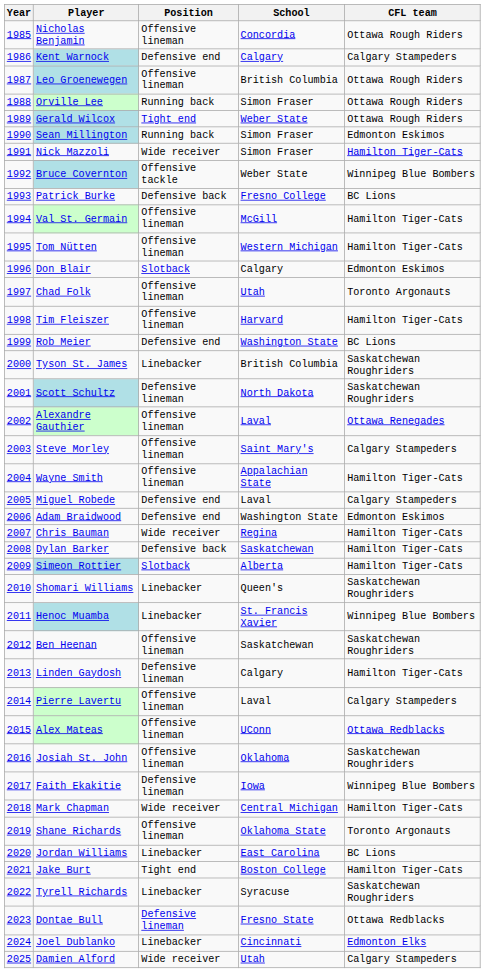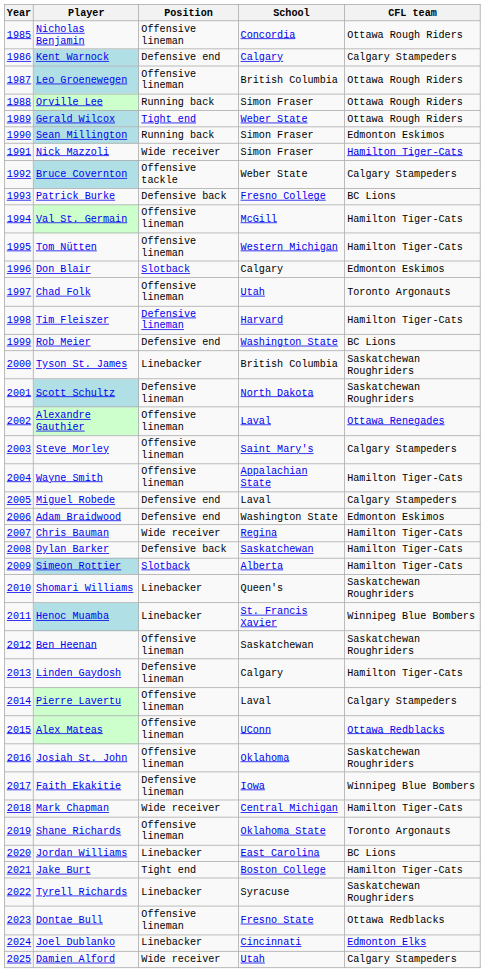 <table class="wikitable sortable">
 <tr>
 <th>Year</th>
 <th>Player</th>
 <th>Position</th>
 <th>School</th>
 <th>CFL team</th>
 </tr>
 <tr>
 <td><a href='#'>1985</a></td>
 <td><a href='#'>Nicholas Benjamin</a></td>
 <td>Offensive lineman</td>
 <td><a href='#'>Concordia</a></td>
 <td>Ottawa Rough Riders</td>
 </tr>
 <tr>
 <td><a href='#'>1986</a></td>
 <td style="background-color:#B0E0E6"><a href='#'>Kent Warnock</a></td>
 <td>Defensive end</td>
 <td><a href='#'>Calgary</a></td>
 <td>Calgary Stampeders</td>
 </tr>
 <tr>
 <td><a href='#'>1987</a></td>
 <td style="background-color:#B0E0E6"><a href='#'>Leo Groenewegen</a></td>
 <td>Offensive lineman</td>
 <td>British Columbia</td>
 <td>Ottawa Rough Riders</td>
 </tr>
 <tr>
 <td><a href='#'>1988</a></td>
 <td style="background-color:#CCFFCC"><a href='#'>Orville Lee</a></td>
 <td>Running back</td>
 <td>Simon Fraser</td>
 <td>Ottawa Rough Riders</td>
 </tr>
 <tr>
 <td><a href='#'>1989</a></td>
 <td style="background-color:#B0E0E6"><a href='#'>Gerald Wilcox</a></td>
 <td><a href='#'>Tight end</a></td>
 <td><a href='#'>Weber State</a></td>
 <td>Ottawa Rough Riders</td>
 </tr>
 <tr>
 <td><a href='#'>1990</a></td>
 <td style="background-color:#B0E0E6"><a href='#'>Sean Millington</a></td>
 <td>Running back</td>
 <td>Simon Fraser</td>
 <td>Edmonton Eskimos</td>
 </tr>
 <tr>
 <td><a href='#'>1991</a></td>
 <td><a href='#'>Nick Mazzoli</a></td>
 <td>Wide receiver</td>
 <td>Simon Fraser</td>
 <td><a href='#'>Hamilton Tiger-Cats</a></td>
 </tr>
 <tr>
 <td><a href='#'>1992</a></td>
 <td style="background-color:#B0E0E6"><a href='#'>Bruce Covernton</a></td>
 <td>Offensive tackle</td>
 <td>Weber State</td>
-<td>Winnipeg Blue Bombers</td>
+<td>Calgary Stampeders</td>
 </tr>
 <tr>
 <td><a href='#'>1993</a></td>
 <td><a href='#'>Patrick Burke</a></td>
 <td>Defensive back</td>
 <td><a href='#'>Fresno College</a></td>
 <td>BC Lions</td>
 </tr>
 <tr>
 <td><a href='#'>1994</a></td>
 <td style="background-color:#CCFFCC"><a href='#'>Val St. Germain</a></td>
 <td>Offensive lineman</td>
 <td><a href='#'>McGill</a></td>
 <td>Hamilton Tiger-Cats</td>
 </tr>
 <tr>
 <td><a href='#'>1995</a></td>
 <td><a href='#'>Tom Nütten</a></td>
 <td>Offensive lineman</td>
 <td><a href='#'>Western Michigan</a></td>
 <td>Hamilton Tiger-Cats</td>
 </tr>
 <tr>
 <td><a href='#'>1996</a></td>
 <td><a href='#'>Don Blair</a></td>
 <td><a href='#'>Slotback</a></td>
 <td>Calgary</td>
 <td>Edmonton Eskimos</td>
 </tr>
 <tr>
 <td><a href='#'>1997</a></td>
 <td><a href='#'>Chad Folk</a></td>
 <td>Offensive lineman</td>
 <td><a href='#'>Utah</a></td>
 <td>Toronto Argonauts</td>
 </tr>
 <tr>
 <td><a href='#'>1998</a></td>
 <td><a href='#'>Tim Fleiszer</a></td>
-<td>Offensive lineman</td>
+<td><a href='#'>Defensive lineman</a></td>
 <td><a href='#'>Harvard</a></td>
 <td>Hamilton Tiger-Cats</td>
 </tr>
 <tr>
 <td><a href='#'>1999</a></td>
 <td><a href='#'>Rob Meier</a></td>
 <td>Defensive end</td>
 <td><a href='#'>Washington State</a></td>
 <td>BC Lions</td>
 </tr>
 <tr>
 <td><a href='#'>2000</a></td>
 <td><a href='#'>Tyson St. James</a></td>
 <td>Linebacker</td>
 <td>British Columbia</td>
 <td>Saskatchewan Roughriders</td>
 </tr>
 <tr>
 <td><a href='#'>2001</a></td>
 <td style="background-color:#B0E0E6"><a href='#'>Scott Schultz</a></td>
 <td>Defensive lineman</td>
 <td><a href='#'>North Dakota</a></td>
 <td>Saskatchewan Roughriders</td>
 </tr>
 <tr>
 <td><a href='#'>2002</a></td>
 <td style="background-color:#CCFFCC"><a href='#'>Alexandre Gauthier</a></td>
 <td>Offensive lineman</td>
 <td><a href='#'>Laval</a></td>
 <td><a href='#'>Ottawa Renegades</a></td>
 </tr>
 <tr>
 <td><a href='#'>2003</a></td>
 <td><a href='#'>Steve Morley</a></td>
 <td>Offensive lineman</td>
 <td><a href='#'>Saint Mary's</a></td>
 <td>Calgary Stampeders</td>
 </tr>
 <tr>
 <td><a href='#'>2004</a></td>
 <td><a href='#'>Wayne Smith</a></td>
 <td>Offensive lineman</td>
 <td><a href='#'>Appalachian State</a></td>
 <td>Hamilton Tiger-Cats</td>
 </tr>
 <tr>
 <td><a href='#'>2005</a></td>
 <td><a href='#'>Miguel Robede</a></td>
 <td>Defensive end</td>
 <td>Laval</td>
 <td>Calgary Stampeders</td>
 </tr>
 <tr>
 <td><a href='#'>2006</a></td>
 <td><a href='#'>Adam Braidwood</a></td>
 <td>Defensive end</td>
 <td>Washington State</td>
 <td>Edmonton Eskimos</td>
 </tr>
 <tr>
 <td><a href='#'>2007</a></td>
 <td><a href='#'>Chris Bauman</a></td>
 <td>Wide receiver</td>
 <td><a href='#'>Regina</a></td>
 <td>Hamilton Tiger-Cats</td>
 </tr>
 <tr>
 <td><a href='#'>2008</a></td>
 <td><a href='#'>Dylan Barker</a></td>
 <td>Defensive back</td>
 <td><a href='#'>Saskatchewan</a></td>
 <td>Hamilton Tiger-Cats</td>
 </tr>
 <tr>
 <td><a href='#'>2009</a></td>
 <td style="background-color:#B0E0E6"><a href='#'>Simeon Rottier</a></td>
 <td><a href='#'>Slotback</a></td>
 <td><a href='#'>Alberta</a></td>
 <td>Hamilton Tiger-Cats</td>
 </tr>
 <tr>
 <td><a href='#'>2010</a></td>
 <td><a href='#'>Shomari Williams</a></td>
 <td>Linebacker</td>
 <td>Queen's</td>
 <td>Saskatchewan Roughriders</td>
 </tr>
 <tr>
 <td><a href='#'>2011</a></td>
 <td style="background-color:#B0E0E6"><a href='#'>Henoc Muamba</a></td>
 <td>Linebacker</td>
 <td><a href='#'>St. Francis Xavier</a></td>
 <td>Winnipeg Blue Bombers</td>
 </tr>
 <tr>
 <td><a href='#'>2012</a></td>
 <td><a href='#'>Ben Heenan</a></td>
 <td>Offensive lineman</td>
 <td>Saskatchewan</td>
 <td>Saskatchewan Roughriders</td>
 </tr>
 <tr>
 <td><a href='#'>2013</a></td>
 <td><a href='#'>Linden Gaydosh</a></td>
 <td>Defensive lineman</td>
 <td>Calgary</td>
 <td>Hamilton Tiger-Cats</td>
 </tr>
 <tr>
 <td><a href='#'>2014</a></td>
 <td style="background-color:#CCFFCC"><a href='#'>Pierre Lavertu</a></td>
 <td>Offensive lineman</td>
 <td>Laval</td>
 <td>Calgary Stampeders</td>
 </tr>
 <tr>
 <td><a href='#'>2015</a></td>
 <td style="background-color:#CCFFCC"><a href='#'>Alex Mateas</a></td>
 <td>Offensive lineman</td>
 <td><a href='#'>UConn</a></td>
 <td><a href='#'>Ottawa Redblacks</a></td>
 </tr>
 <tr>
 <td><a href='#'>2016</a></td>
 <td><a href='#'>Josiah St. John</a></td>
 <td>Offensive lineman</td>
 <td><a href='#'>Oklahoma</a></td>
 <td>Saskatchewan Roughriders</td>
 </tr>
 <tr>
 <td><a href='#'>2017</a></td>
 <td><a href='#'>Faith Ekakitie</a></td>
 <td>Defensive lineman</td>
 <td><a href='#'>Iowa</a></td>
 <td>Winnipeg Blue Bombers</td>
 </tr>
 <tr>
 <td><a href='#'>2018</a></td>
 <td><a href='#'>Mark Chapman</a></td>
 <td>Wide receiver</td>
 <td><a href='#'>Central Michigan</a></td>
 <td>Hamilton Tiger-Cats</td>
 </tr>
 <tr>
 <td><a href='#'>2019</a></td>
 <td><a href='#'>Shane Richards</a></td>
 <td>Offensive lineman</td>
 <td><a href='#'>Oklahoma State</a></td>
 <td>Toronto Argonauts</td>
 </tr>
 <tr>
 <td><a href='#'>2020</a></td>
 <td><a href='#'>Jordan Williams</a></td>
 <td>Linebacker</td>
 <td><a href='#'>East Carolina</a></td>
 <td>BC Lions</td>
 </tr>
 <tr>
 <td><a href='#'>2021</a></td>
 <td><a href='#'>Jake Burt</a></td>
 <td>Tight end</td>
 <td><a href='#'>Boston College</a></td>
 <td>Hamilton Tiger-Cats</td>
 </tr>
 <tr>
 <td><a href='#'>2022</a></td>
 <td><a href='#'>Tyrell Richards</a></td>
 <td>Linebacker</td>
 <td>Syracuse</td>
 <td>Saskatchewan Roughriders</td>
 </tr>
 <tr>
 <td><a href='#'>2023</a></td>
 <td><a href='#'>Dontae Bull</a></td>
-<td><a href='#'>Defensive lineman</a></td>
+<td>Offensive lineman</td>
 <td><a href='#'>Fresno State</a></td>
 <td>Ottawa Redblacks</td>
 </tr>
 <tr>
 <td><a href='#'>2024</a></td>
 <td><a href='#'>Joel Dublanko</a></td>
 <td>Linebacker</td>
 <td><a href='#'>Cincinnati</a></td>
 <td><a href='#'>Edmonton Elks</a></td>
 </tr>
 <tr>
 <td><a href='#'>2025</a></td>
 <td><a href='#'>Damien Alford</a></td>
 <td>Wide receiver</td>
 <td><a href='#'>Utah</a></td>
 <td>Calgary Stampeders</td>
 </tr>
 </table>
